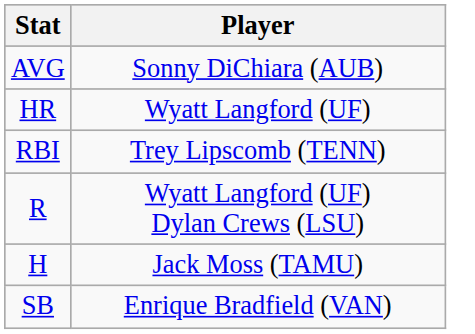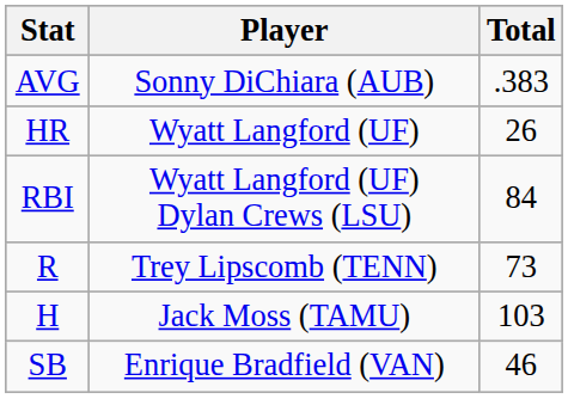 <table class="wikitable" style="text-align:center;">
 <tr>
 <th style="width:15%;">Stat</th>
 <th>Player</th>
+<th style="width:15%;">Total</th>
 </tr>
 <tr>
 <td><a href='#'>AVG</a></td>
 <td><a href='#'>Sonny DiChiara</a> (<a href='#'>AUB</a>)</td>
+<td>.383</td>
 </tr>
 <tr>
 <td><a href='#'>HR</a></td>
 <td><a href='#'>Wyatt Langford</a> (<a href='#'>UF</a>)</td>
+<td>26</td>
 </tr>
 <tr>
 <td><a href='#'>RBI</a></td>
-<td><a href='#'>Trey Lipscomb</a> (<a href='#'>TENN</a>)</td>
+<td><a href='#'>Wyatt Langford</a> (<a href='#'>UF</a>)<br><a href='#'>Dylan Crews</a> (<a href='#'>LSU</a>)</td>
+<td>84</td>
 </tr>
 <tr>
 <td><a href='#'>R</a></td>
-<td><a href='#'>Wyatt Langford</a> (<a href='#'>UF</a>)<br><a href='#'>Dylan Crews</a> (<a href='#'>LSU</a>)</td>
+<td><a href='#'>Trey Lipscomb</a> (<a href='#'>TENN</a>)</td>
+<td>73</td>
 </tr>
 <tr>
 <td><a href='#'>H</a></td>
 <td><a href='#'>Jack Moss</a> (<a href='#'>TAMU</a>)</td>
+<td>103</td>
 </tr>
 <tr>
 <td><a href='#'>SB</a></td>
 <td><a href='#'>Enrique Bradfield</a> (<a href='#'>VAN</a>)</td>
+<td>46</td>
 </tr>
 </table>
